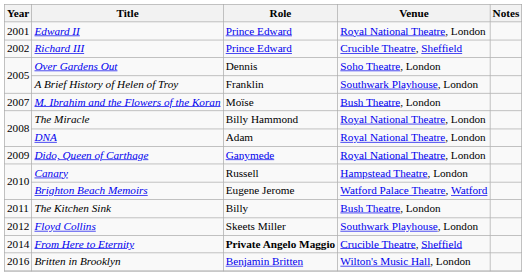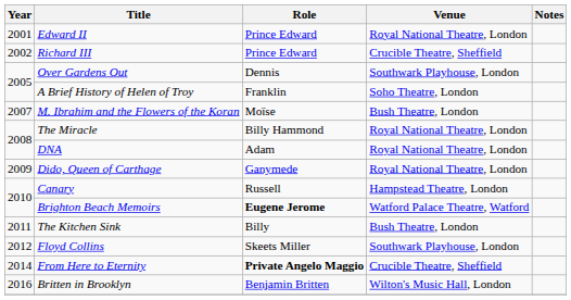 <table class="wikitable sortable">
 <tr>
 <th>Year</th>
 <th>Title</th>
 <th>Role</th>
 <th>Venue</th>
 <th>Notes</th>
 </tr>
 <tr>
 <td>2001</td>
 <td><em><a href='#'>Edward II</a></em></td>
 <td><a href='#'>Prince Edward</a></td>
 <td><a href='#'>Royal National Theatre</a>, London</td>
 <td></td>
 </tr>
 <tr>
 <td>2002</td>
 <td><em><a href='#'>Richard III</a></em></td>
 <td><a href='#'>Prince Edward</a></td>
 <td><a href='#'>Crucible Theatre</a>, <a href='#'>Sheffield</a></td>
 <td></td>
 </tr>
 <tr>
 <td rowspan="2">2005</td>
 <td><em><a href='#'>Over Gardens Out</a></em></td>
 <td>Dennis</td>
-<td><a href='#'>Soho Theatre</a>, London</td>
+<td><a href='#'>Southwark Playhouse</a>, London</td>
 <td></td>
 </tr>
 <tr>
 <td><em>A Brief History of Helen of Troy</em></td>
 <td>Franklin</td>
-<td><a href='#'>Southwark Playhouse</a>, London</td>
+<td><a href='#'>Soho Theatre</a>, London</td>
 <td></td>
 </tr>
 <tr>
 <td>2007</td>
 <td><em><a href='#'>M. Ibrahim and the Flowers of the Koran</a></em></td>
 <td>Moïse</td>
 <td><a href='#'>Bush Theatre</a>, London</td>
 <td></td>
 </tr>
 <tr>
 <td rowspan="2">2008</td>
 <td><em>The Miracle</em></td>
 <td>Billy Hammond</td>
 <td><a href='#'>Royal National Theatre</a>, London</td>
 <td></td>
 </tr>
 <tr>
 <td><em><a href='#'>DNA</a></em></td>
 <td>Adam</td>
 <td><a href='#'>Royal National Theatre</a>, London</td>
 <td></td>
 </tr>
 <tr>
 <td>2009</td>
 <td><em><a href='#'>Dido, Queen of Carthage</a></em></td>
 <td><a href='#'>Ganymede</a></td>
 <td><a href='#'>Royal National Theatre</a>, London</td>
 <td></td>
 </tr>
 <tr>
 <td rowspan="2">2010</td>
 <td><em><a href='#'>Canary</a></em></td>
 <td>Russell</td>
 <td><a href='#'>Hampstead Theatre</a>, London</td>
 <td></td>
 </tr>
 <tr>
 <td><em><a href='#'>Brighton Beach Memoirs</a></em></td>
-<td>Eugene Jerome</td>
+<td><strong>Eugene Jerome</strong></td>
 <td><a href='#'>Watford Palace Theatre</a>, <a href='#'>Watford</a></td>
 <td></td>
 </tr>
 <tr>
 <td>2011</td>
 <td><em>The Kitchen Sink</em></td>
 <td>Billy</td>
 <td><a href='#'>Bush Theatre</a>, London</td>
 <td></td>
 </tr>
 <tr>
 <td>2012</td>
 <td><em><a href='#'>Floyd Collins</a></em></td>
 <td>Skeets Miller</td>
 <td><a href='#'>Southwark Playhouse</a>, London</td>
 <td></td>
 </tr>
 <tr>
 <td>2014</td>
 <td><em><a href='#'>From Here to Eternity</a></em></td>
 <td><strong>Private Angelo Maggio</strong></td>
 <td><a href='#'>Crucible Theatre</a>, <a href='#'>Sheffield</a></td>
 <td></td>
 </tr>
 <tr>
 <td>2016</td>
 <td><em>Britten in Brooklyn</em></td>
 <td><a href='#'>Benjamin Britten</a></td>
 <td><a href='#'>Wilton's Music Hall</a>, London</td>
 <td></td>
 </tr>
 <tr>
 </tr>
 </table>
